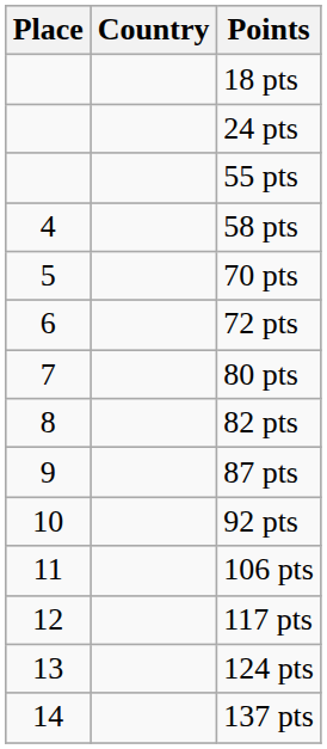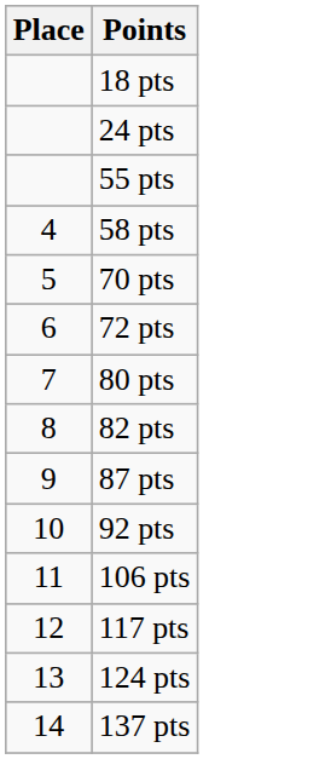 <table class="wikitable sortable">
 <tr>
 <th>Place</th>
-<th>Country</th>
 <th>Points</th>
 </tr>
 <tr>
 <td align=center></td>
-<td></td>
 <td>18 pts</td>
 </tr>
 <tr>
 <td align=center></td>
-<td></td>
 <td>24 pts</td>
 </tr>
 <tr>
 <td align=center></td>
-<td></td>
 <td>55 pts</td>
 </tr>
 <tr>
 <td align=center>4</td>
-<td></td>
 <td>58 pts</td>
 </tr>
 <tr>
 <td align=center>5</td>
-<td></td>
 <td>70 pts</td>
 </tr>
 <tr>
 <td align=center>6</td>
-<td></td>
 <td>72 pts</td>
 </tr>
 <tr>
 <td align=center>7</td>
-<td></td>
 <td>80 pts</td>
 </tr>
 <tr>
 <td align=center>8</td>
-<td></td>
 <td>82 pts</td>
 </tr>
 <tr>
 <td align=center>9</td>
-<td></td>
 <td>87 pts</td>
 </tr>
 <tr>
 <td align=center>10</td>
-<td></td>
 <td>92 pts</td>
 </tr>
 <tr>
 <td align=center>11</td>
-<td></td>
 <td>106 pts</td>
 </tr>
 <tr>
 <td align=center>12</td>
-<td></td>
 <td>117 pts</td>
 </tr>
 <tr>
 <td align=center>13</td>
-<td></td>
 <td>124 pts</td>
 </tr>
 <tr>
 <td align=center>14</td>
-<td></td>
 <td>137 pts</td>
 </tr>
 </table>
